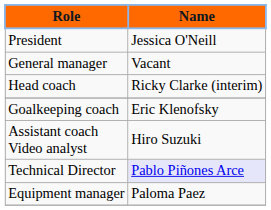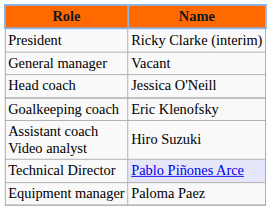 <table class="wikitable">
 <tr>
 <th style="background:#FF6900; color:#101820; border:2px solid #8AB7E9;">Role</th>
 <th style="background:#FF6900; color:#101820; border:2px solid #8AB7E9;">Name</th>
 </tr>
 <tr>
 <td>President</td>
-<td> Jessica O'Neill</td>
+<td> Ricky Clarke (interim)</td>
 </tr>
 <tr>
 <td>General manager</td>
 <td>Vacant</td>
 </tr>
 <tr>
 <td>Head coach</td>
-<td> Ricky Clarke (interim)</td>
+<td> Jessica O'Neill</td>
 </tr>
 <tr>
 </tr>
 <tr>
 <td>Goalkeeping coach</td>
 <td> Eric Klenofsky</td>
 </tr>
 <tr>
 <td>Assistant coach<br>Video analyst</td>
 <td> Hiro Suzuki</td>
 </tr>
 <tr>
 <td>Technical Director</td>
 <td style="background: lavender;"> <a href='#'>Pablo Piñones Arce</a></td>
 </tr>
 <tr>
 <td>Equipment manager</td>
 <td> Paloma Paez</td>
 </tr>
 <tr>
 </tr>
 </table>
